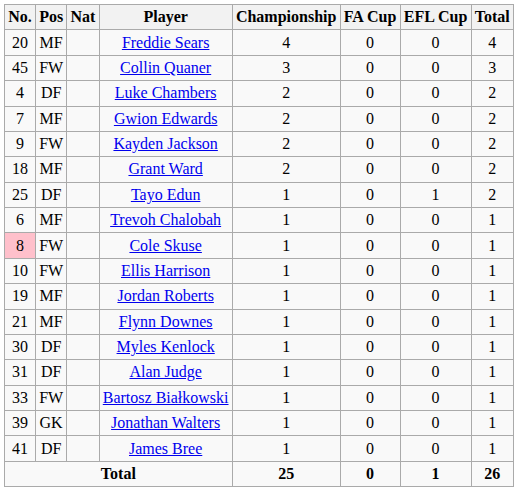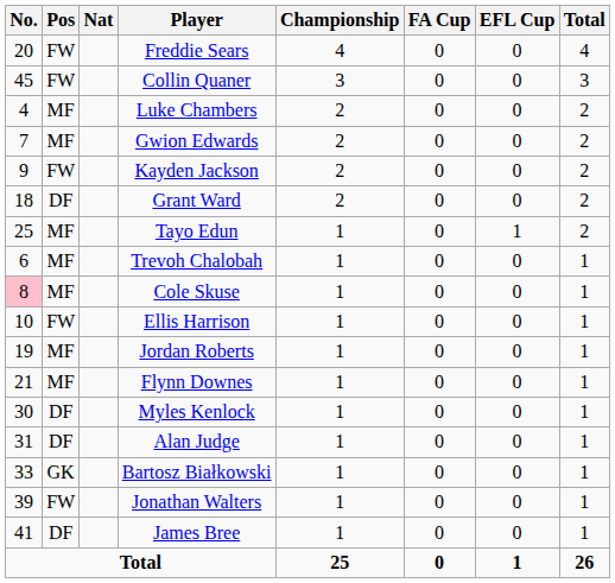 <table class="wikitable" style="text-align:center">
 <tr>
 <th width=0%>No.</th>
 <th width=0%>Pos</th>
 <th width=0%>Nat</th>
 <th width=0%>Player</th>
 <th width=0%>Championship</th>
 <th width=0%>FA Cup</th>
 <th width=0%>EFL Cup</th>
 <th width=0%>Total</th>
 </tr>
 <tr>
 <td>20</td>
-<td>MF</td>
+<td>FW</td>
 <td></td>
 <td><a href='#'>Freddie Sears</a></td>
 <td>4</td>
 <td>0</td>
 <td>0</td>
 <td>4</td>
 </tr>
 <tr>
 <td>45</td>
 <td>FW</td>
 <td></td>
 <td><a href='#'>Collin Quaner</a></td>
 <td>3</td>
 <td>0</td>
 <td>0</td>
 <td>3</td>
 </tr>
 <tr>
 <td>4</td>
-<td>DF</td>
+<td>MF</td>
 <td></td>
 <td><a href='#'>Luke Chambers</a></td>
 <td>2</td>
 <td>0</td>
 <td>0</td>
 <td>2</td>
 </tr>
 <tr>
 <td>7</td>
 <td>MF</td>
 <td></td>
 <td><a href='#'>Gwion Edwards</a></td>
 <td>2</td>
 <td>0</td>
 <td>0</td>
 <td>2</td>
 </tr>
 <tr>
 <td>9</td>
 <td>FW</td>
 <td></td>
 <td><a href='#'>Kayden Jackson</a></td>
 <td>2</td>
 <td>0</td>
 <td>0</td>
 <td>2</td>
 </tr>
 <tr>
 <td>18</td>
-<td>MF</td>
+<td>DF</td>
 <td></td>
 <td><a href='#'>Grant Ward</a></td>
 <td>2</td>
 <td>0</td>
 <td>0</td>
 <td>2</td>
 </tr>
 <tr>
 <td>25</td>
-<td>DF</td>
+<td>MF</td>
 <td></td>
 <td><a href='#'>Tayo Edun</a></td>
 <td>1</td>
 <td>0</td>
 <td>1</td>
 <td>2</td>
 </tr>
 <tr>
 <td>6</td>
 <td>MF</td>
 <td></td>
 <td><a href='#'>Trevoh Chalobah</a></td>
 <td>1</td>
 <td>0</td>
 <td>0</td>
 <td>1</td>
 </tr>
 <tr>
 <td style="background: pink;">8</td>
-<td>FW</td>
+<td>MF</td>
 <td></td>
 <td><a href='#'>Cole Skuse</a></td>
 <td>1</td>
 <td>0</td>
 <td>0</td>
 <td>1</td>
 </tr>
 <tr>
 <td>10</td>
 <td>FW</td>
 <td></td>
 <td><a href='#'>Ellis Harrison</a></td>
 <td>1</td>
 <td>0</td>
 <td>0</td>
 <td>1</td>
 </tr>
 <tr>
 <td>19</td>
 <td>MF</td>
 <td></td>
 <td><a href='#'>Jordan Roberts</a></td>
 <td>1</td>
 <td>0</td>
 <td>0</td>
 <td>1</td>
 </tr>
 <tr>
 <td>21</td>
 <td>MF</td>
 <td></td>
 <td><a href='#'>Flynn Downes</a></td>
 <td>1</td>
 <td>0</td>
 <td>0</td>
 <td>1</td>
 </tr>
 <tr>
 <td>30</td>
 <td>DF</td>
 <td></td>
 <td><a href='#'>Myles Kenlock</a></td>
 <td>1</td>
 <td>0</td>
 <td>0</td>
 <td>1</td>
 </tr>
 <tr>
 <td>31</td>
 <td>DF</td>
 <td></td>
 <td><a href='#'>Alan Judge</a></td>
 <td>1</td>
 <td>0</td>
 <td>0</td>
 <td>1</td>
 </tr>
 <tr>
 <td>33</td>
-<td>FW</td>
+<td>GK</td>
 <td></td>
 <td><a href='#'>Bartosz Białkowski</a></td>
 <td>1</td>
 <td>0</td>
 <td>0</td>
 <td>1</td>
 </tr>
 <tr>
 <td>39</td>
-<td>GK</td>
+<td>FW</td>
 <td></td>
 <td><a href='#'>Jonathan Walters</a></td>
 <td>1</td>
 <td>0</td>
 <td>0</td>
 <td>1</td>
 </tr>
 <tr>
 <td>41</td>
 <td>DF</td>
 <td></td>
 <td><a href='#'>James Bree</a></td>
 <td>1</td>
 <td>0</td>
 <td>0</td>
 <td>1</td>
 </tr>
 <tr>
 <td colspan=4><strong>Total</strong></td>
 <td><strong>25</strong></td>
 <td><strong>0</strong></td>
 <td><strong>1</strong></td>
 <td><strong>26</strong></td>
 </tr>
 </table>
